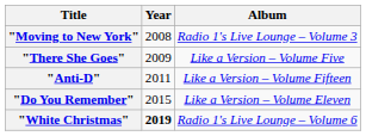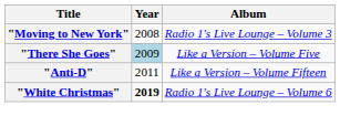 <table class="wikitable plainrowheaders" style="text-align:center;">
 <tr>
 <th scope="col">Title</th>
 <th scope="col">Year</th>
 <th scope="col">Album</th>
 </tr>
 <tr>
 <th scope="row">"<a href='#'>Moving to New York</a>"</th>
 <td>2008</td>
 <td><em><a href='#'>Radio 1's Live Lounge – Volume 3</a></em></td>
 </tr>
 <tr>
 <th scope="row">"<a href='#'>There She Goes</a>"</th>
-<td>2009</td>
+<td style="background: lightblue;">2009</td>
 <td><em><a href='#'>Like a Version – Volume Five</a></em></td>
 </tr>
 <tr>
 <th scope="row">"<a href='#'>Anti-D</a>"</th>
 <td>2011</td>
 <td><em><a href='#'>Like a Version – Volume Fifteen</a></em></td>
 </tr>
 <tr>
-<th scope="row">"<a href='#'>Do You Remember</a>"</th>
-<td>2015</td>
-<td><em><a href='#'>Like a Version – Volume Eleven</a></em></td>
-</tr>
-<tr>
 <th scope="row">"<a href='#'>White Christmas</a>"</th>
 <td><strong>2019</strong></td>
 <td><em><a href='#'>Radio 1's Live Lounge – Volume 6</a></em></td>
 </tr>
 </table>
